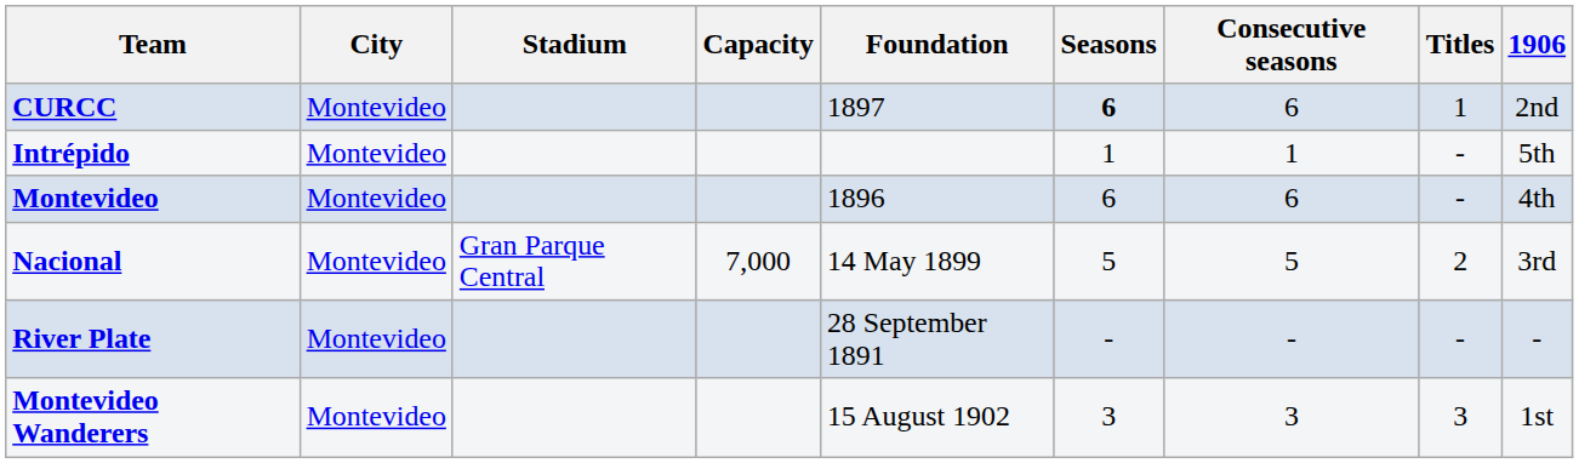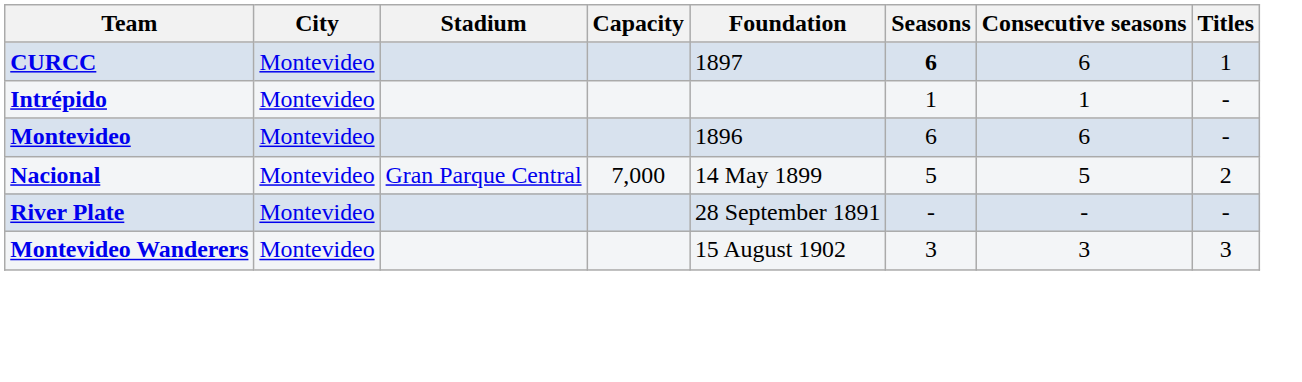 <table class="wikitable">
 <tr>
 <th>Team</th>
 <th>City</th>
 <th>Stadium</th>
 <th>Capacity</th>
 <th>Foundation</th>
 <th>Seasons</th>
 <th>Consecutive seasons</th>
 <th>Titles</th>
-<th><a href='#'>1906</a></th>
 </tr>
 <tr bgcolor=#D8E2EE>
 <td> <strong><a href='#'>CURCC</a></strong></td>
 <td> <a href='#'>Montevideo</a></td>
 <td></td>
 <td align=center></td>
 <td>1897</td>
 <td align=center><strong>6</strong></td>
 <td align=center>6</td>
 <td align=center>1</td>
-<td align=center>2nd</td>
 </tr>
 <tr bgcolor=#F3F5F7>
 <td> <strong><a href='#'>Intrépido</a></strong></td>
 <td> <a href='#'>Montevideo</a></td>
 <td></td>
 <td align=center></td>
 <td></td>
 <td align=center>1</td>
 <td align=center>1</td>
 <td align=center>-</td>
-<td align=center>5th</td>
 </tr>
 <tr bgcolor=#D8E2EE>
 <td> <strong><a href='#'>Montevideo</a></strong></td>
 <td> <a href='#'>Montevideo</a></td>
 <td></td>
 <td align=center></td>
 <td>1896</td>
 <td align=center>6</td>
 <td align=center>6</td>
 <td align=center>-</td>
-<td align=center>4th</td>
 </tr>
 <tr bgcolor=#F3F5F7>
 <td> <strong><a href='#'>Nacional</a></strong></td>
 <td> <a href='#'>Montevideo</a></td>
 <td><a href='#'>Gran Parque Central</a></td>
 <td align=center>7,000</td>
 <td>14 May 1899</td>
 <td align=center>5</td>
 <td align=center>5</td>
 <td align=center>2</td>
-<td align=center>3rd</td>
 </tr>
 <tr bgcolor=#D8E2EE>
 <td> <strong><a href='#'>River Plate</a></strong></td>
 <td> <a href='#'>Montevideo</a></td>
 <td></td>
 <td align=center></td>
 <td>28 September 1891</td>
-<td align=center>-</td>
 <td align=center>-</td>
 <td align=center>-</td>
 <td align=center>-</td>
 </tr>
 <tr bgcolor=#F3F5F7>
 <td> <strong><a href='#'>Montevideo Wanderers</a></strong></td>
 <td> <a href='#'>Montevideo</a></td>
 <td></td>
 <td align=center></td>
 <td>15 August 1902</td>
 <td align=center>3</td>
 <td align=center>3</td>
 <td align=center>3</td>
-<td align=center>1st</td>
 </tr>
 </table>
